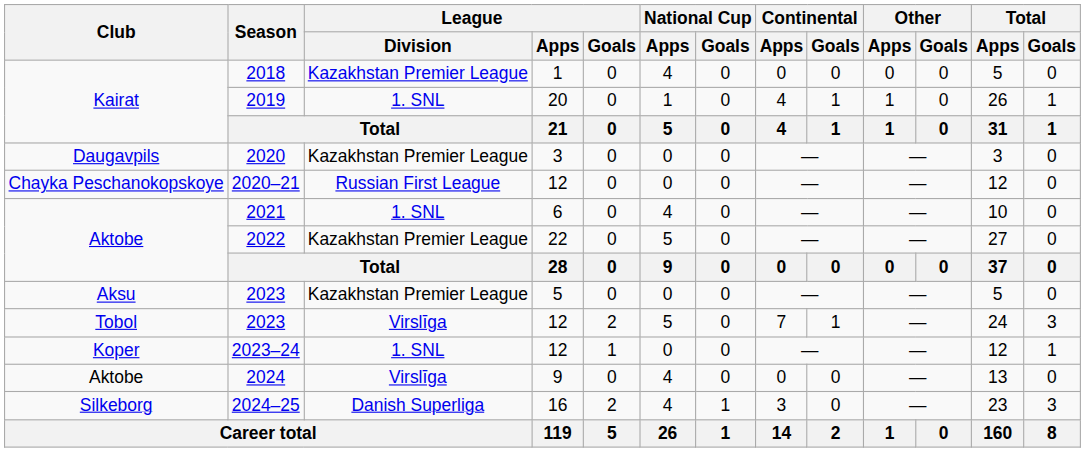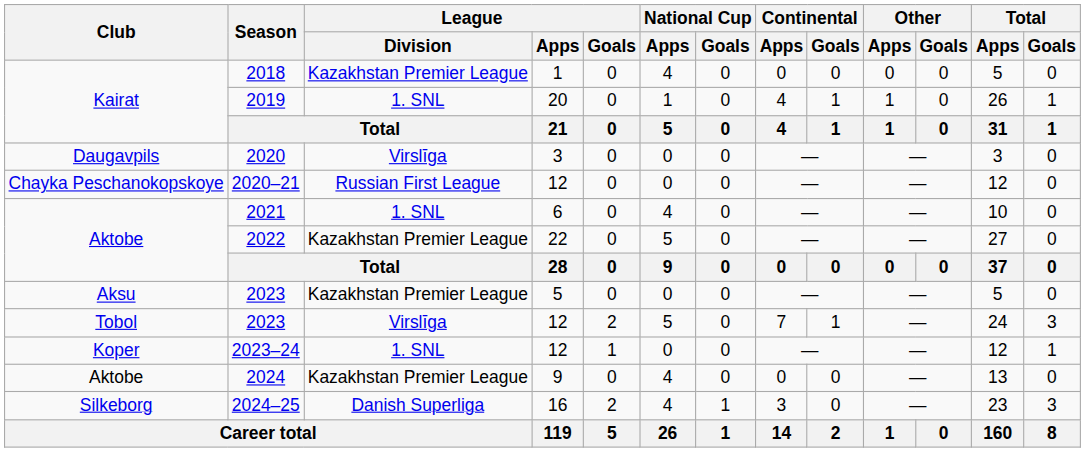 <table class="wikitable" style="text-align:center">
 <tr>
 <th rowspan="2">Club</th>
 <th rowspan="2">Season</th>
 <th colspan="3">League</th>
 <th colspan="2">National Cup</th>
 <th colspan="2">Continental</th>
 <th colspan="2">Other</th>
 <th colspan="2">Total</th>
 </tr>
 <tr>
 <th>Division</th>
 <th>Apps</th>
 <th>Goals</th>
 <th>Apps</th>
 <th>Goals</th>
 <th>Apps</th>
 <th>Goals</th>
 <th>Apps</th>
 <th>Goals</th>
 <th>Apps</th>
 <th>Goals</th>
 </tr>
 <tr>
 <td rowspan="3"><a href='#'>Kairat</a></td>
 <td><a href='#'>2018</a></td>
 <td><a href='#'>Kazakhstan Premier League</a></td>
 <td>1</td>
 <td>0</td>
 <td>4</td>
 <td>0</td>
 <td>0</td>
 <td>0</td>
 <td>0</td>
 <td>0</td>
 <td>5</td>
 <td>0</td>
 </tr>
 <tr>
 <td><a href='#'>2019</a></td>
 <td><a href='#'>1. SNL</a></td>
 <td>20</td>
 <td>0</td>
 <td>1</td>
 <td>0</td>
 <td>4</td>
 <td>1</td>
 <td>1</td>
 <td>0</td>
 <td>26</td>
 <td>1</td>
 </tr>
 <tr>
 <th colspan="2">Total</th>
 <th>21</th>
 <th>0</th>
 <th>5</th>
 <th>0</th>
 <th>4</th>
 <th>1</th>
 <th>1</th>
 <th>0</th>
 <th>31</th>
 <th>1</th>
 </tr>
 <tr>
 <td><a href='#'>Daugavpils</a></td>
 <td><a href='#'>2020</a></td>
-<td>Kazakhstan Premier League</td>
+<td><a href='#'>Virslīga</a></td>
 <td>3</td>
 <td>0</td>
 <td>0</td>
 <td>0</td>
 <td colspan="2">—</td>
 <td colspan="2">—</td>
 <td>3</td>
 <td>0</td>
 </tr>
 <tr>
 <td><a href='#'>Chayka Peschanokopskoye</a></td>
 <td><a href='#'>2020–21</a></td>
 <td><a href='#'>Russian First League</a></td>
 <td>12</td>
 <td>0</td>
 <td>0</td>
 <td>0</td>
 <td colspan="2">—</td>
 <td colspan="2">—</td>
 <td>12</td>
 <td>0</td>
 </tr>
 <tr>
 <td rowspan="3"><a href='#'>Aktobe</a></td>
 <td><a href='#'>2021</a></td>
 <td><a href='#'>1. SNL</a></td>
 <td>6</td>
 <td>0</td>
 <td>4</td>
 <td>0</td>
 <td colspan="2">—</td>
 <td colspan="2">—</td>
 <td>10</td>
 <td>0</td>
 </tr>
 <tr>
 <td><a href='#'>2022</a></td>
 <td>Kazakhstan Premier League</td>
 <td>22</td>
 <td>0</td>
 <td>5</td>
 <td>0</td>
 <td colspan="2">—</td>
 <td colspan="2">—</td>
 <td>27</td>
 <td>0</td>
 </tr>
 <tr>
 <th colspan="2">Total</th>
 <th>28</th>
 <th>0</th>
 <th>9</th>
 <th>0</th>
 <th>0</th>
 <th>0</th>
 <th>0</th>
 <th>0</th>
 <th>37</th>
 <th>0</th>
 </tr>
 <tr>
 <td><a href='#'>Aksu</a></td>
 <td><a href='#'>2023</a></td>
 <td>Kazakhstan Premier League</td>
 <td>5</td>
 <td>0</td>
 <td>0</td>
 <td>0</td>
 <td colspan="2">—</td>
 <td colspan="2">—</td>
 <td>5</td>
 <td>0</td>
 </tr>
 <tr>
 <td><a href='#'>Tobol</a></td>
 <td><a href='#'>2023</a></td>
 <td><a href='#'>Virslīga</a></td>
 <td>12</td>
 <td>2</td>
 <td>5</td>
 <td>0</td>
 <td>7</td>
 <td>1</td>
 <td colspan="2">—</td>
 <td>24</td>
 <td>3</td>
 </tr>
 <tr>
 <td><a href='#'>Koper</a></td>
 <td><a href='#'>2023–24</a></td>
 <td><a href='#'>1. SNL</a></td>
 <td>12</td>
 <td>1</td>
 <td>0</td>
 <td>0</td>
 <td colspan="2">—</td>
 <td colspan="2">—</td>
 <td>12</td>
 <td>1</td>
 </tr>
 <tr>
 <td>Aktobe</td>
 <td><a href='#'>2024</a></td>
-<td><a href='#'>Virslīga</a></td>
+<td>Kazakhstan Premier League</td>
 <td>9</td>
 <td>0</td>
 <td>4</td>
 <td>0</td>
 <td>0</td>
 <td>0</td>
 <td colspan="2">—</td>
 <td>13</td>
 <td>0</td>
 </tr>
 <tr>
 <td><a href='#'>Silkeborg</a></td>
 <td><a href='#'>2024–25</a></td>
 <td><a href='#'>Danish Superliga</a></td>
 <td>16</td>
 <td>2</td>
 <td>4</td>
 <td>1</td>
 <td>3</td>
 <td>0</td>
 <td colspan="2">—</td>
 <td>23</td>
 <td>3</td>
 </tr>
 <tr>
 <th colspan="3">Career total</th>
 <th>119</th>
 <th>5</th>
 <th>26</th>
 <th>1</th>
 <th>14</th>
 <th>2</th>
 <th>1</th>
 <th>0</th>
 <th>160</th>
 <th>8</th>
 </tr>
 </table>
